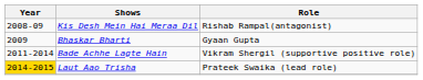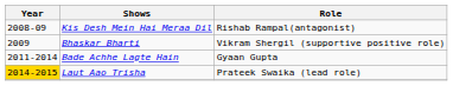 <table class="wikitable sortable">
 <tr>
 <th>Year</th>
 <th>Shows</th>
 <th>Role</th>
 </tr>
 <tr>
 <td>2008-09</td>
 <td><em><a href='#'>Kis Desh Mein Hai Meraa Dil</a></em></td>
 <td>Rishab Rampal(antagonist)</td>
 </tr>
 <tr>
 <td>2009</td>
 <td><em><a href='#'>Bhaskar Bharti</a></em></td>
-<td>Gyaan Gupta</td>
+<td>Vikram Shergil (supportive positive role)</td>
 </tr>
 <tr>
 <td>2011-2014</td>
 <td><em><a href='#'>Bade Achhe Lagte Hain</a></em></td>
-<td>Vikram Shergil (supportive positive role)</td>
+<td>Gyaan Gupta</td>
 </tr>
 <tr>
 <td style="background: gold;">2014-2015</td>
 <td><em><a href='#'>Laut Aao Trisha</a></em></td>
 <td>Prateek Swaika (lead role)</td>
 </tr>
 <tr>
 </tr>
 </table>
